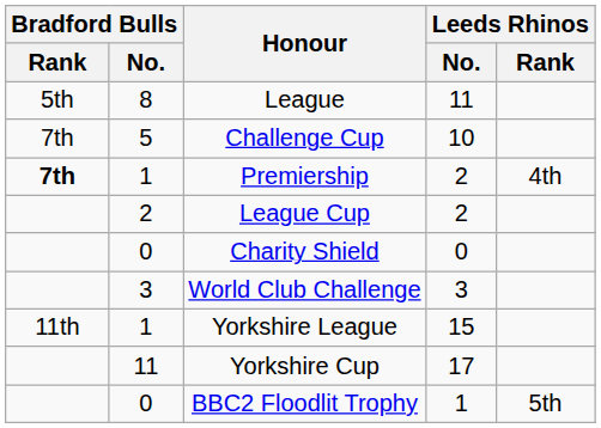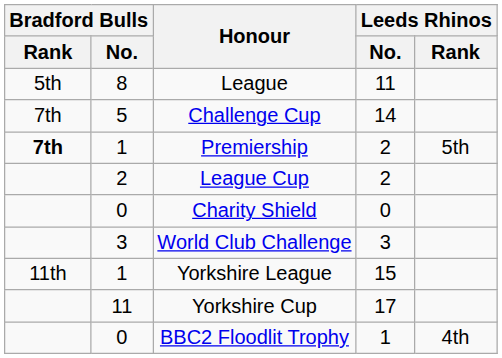 <table class="wikitable" style="text-align:center">
 <tr>
 <th colspan="2">Bradford Bulls</th>
 <th rowspan="2">Honour</th>
 <th colspan="2">Leeds Rhinos</th>
 </tr>
 <tr>
 <th>Rank</th>
 <th>No.</th>
 <th>No.</th>
 <th>Rank</th>
 </tr>
 <tr>
 <td>5th</td>
 <td>8</td>
 <td>League</td>
 <td>11</td>
 <td></td>
 </tr>
 <tr>
 <td>7th</td>
 <td>5</td>
 <td><a href='#'>Challenge Cup</a></td>
-<td>10</td>
+<td>14</td>
 <td></td>
 </tr>
 <tr>
 <td><strong>7th</strong></td>
 <td>1</td>
 <td><a href='#'>Premiership</a></td>
 <td>2</td>
-<td>4th</td>
+<td>5th</td>
 </tr>
 <tr>
 <td></td>
 <td>2</td>
 <td><a href='#'>League Cup</a></td>
 <td>2</td>
 <td></td>
 </tr>
 <tr>
 <td></td>
 <td>0</td>
 <td><a href='#'>Charity Shield</a></td>
 <td>0</td>
 <td></td>
 </tr>
 <tr>
 <td></td>
 <td>3</td>
 <td><a href='#'>World Club Challenge</a></td>
 <td>3</td>
 <td></td>
 </tr>
 <tr>
 <td>11th</td>
 <td>1</td>
 <td>Yorkshire League</td>
 <td>15</td>
 <td></td>
 </tr>
 <tr>
 <td></td>
 <td>11</td>
 <td>Yorkshire Cup</td>
 <td>17</td>
 <td></td>
 </tr>
 <tr>
 <td></td>
 <td>0</td>
 <td><a href='#'>BBC2 Floodlit Trophy</a></td>
 <td>1</td>
-<td>5th</td>
+<td>4th</td>
 </tr>
 </table>
